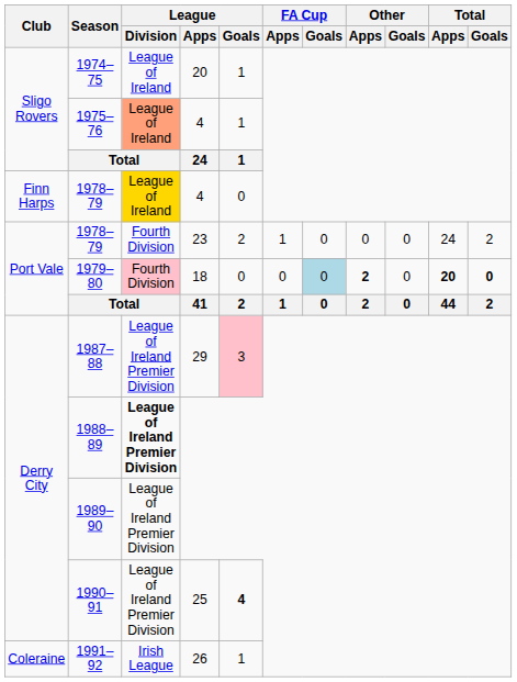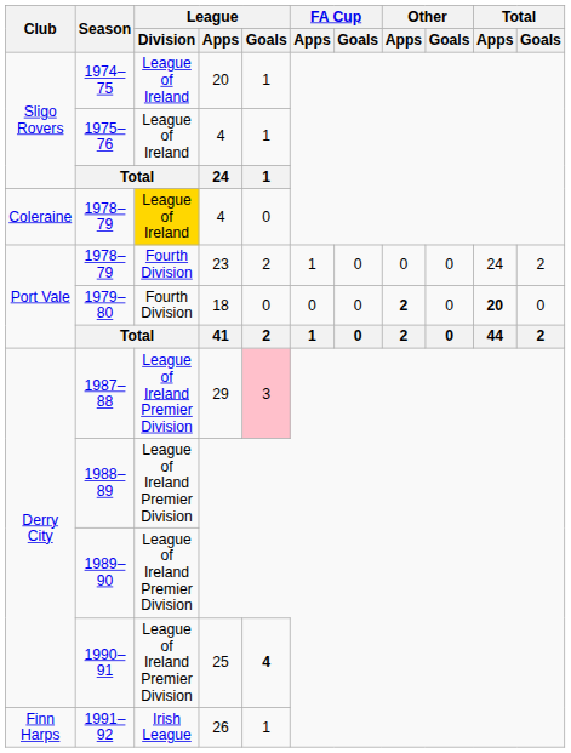 <table class="wikitable" style="text-align:center">
 <tr>
 <th rowspan="2">Club</th>
 <th rowspan="2">Season</th>
 <th colspan="3">League</th>
 <th colspan="2"><a href='#'>FA Cup</a></th>
 <th colspan="2">Other</th>
 <th colspan="2">Total</th>
 </tr>
 <tr>
 <th>Division</th>
 <th>Apps</th>
 <th>Goals</th>
 <th>Apps</th>
 <th>Goals</th>
 <th>Apps</th>
 <th>Goals</th>
 <th>Apps</th>
 <th>Goals</th>
 </tr>
 <tr>
 <td rowspan="3"><a href='#'>Sligo Rovers</a></td>
 <td><a href='#'>1974–75</a></td>
 <td><a href='#'>League of Ireland</a></td>
 <td>20</td>
 <td>1</td>
 </tr>
 <tr>
 <td><a href='#'>1975–76</a></td>
-<td style="background: lightsalmon;">League of Ireland</td>
+<td>League of Ireland</td>
 <td>4</td>
 <td>1</td>
 </tr>
 <tr>
 <th colspan="2">Total</th>
 <th>24</th>
 <th>1</th>
 </tr>
 <tr>
-<td><a href='#'>Finn Harps</a></td>
+<td><a href='#'>Coleraine</a></td>
 <td><a href='#'>1978–79</a></td>
 <td style="background: gold;">League of Ireland</td>
 <td>4</td>
 <td>0</td>
 </tr>
 <tr>
 <td rowspan="3"><a href='#'>Port Vale</a></td>
 <td><a href='#'>1978–79</a></td>
 <td><a href='#'>Fourth Division</a></td>
 <td>23</td>
 <td>2</td>
 <td>1</td>
 <td>0</td>
 <td>0</td>
 <td>0</td>
 <td>24</td>
 <td>2</td>
 </tr>
 <tr>
 <td><a href='#'>1979–80</a></td>
-<td style="background: pink;">Fourth Division</td>
+<td>Fourth Division</td>
 <td>18</td>
 <td>0</td>
 <td>0</td>
-<td style="background: lightblue;">0</td>
+<td>0</td>
 <td><strong>2</strong></td>
 <td>0</td>
 <td><strong>20</strong></td>
-<td><strong>0</strong></td>
+<td>0</td>
 </tr>
 <tr>
 <th colspan="2">Total</th>
 <th>41</th>
 <th>2</th>
 <th>1</th>
 <th>0</th>
 <th>2</th>
 <th>0</th>
 <th>44</th>
 <th>2</th>
 </tr>
 <tr>
 <td rowspan="4"><a href='#'>Derry City</a></td>
 <td><a href='#'>1987–88</a></td>
 <td><a href='#'>League of Ireland Premier Division</a></td>
 <td>29</td>
 <td style="background: pink;">3</td>
 </tr>
 <tr>
 <td><a href='#'>1988–89</a></td>
-<td><strong>League of Ireland Premier Division</strong></td>
+<td>League of Ireland Premier Division</td>
 </tr>
 <tr>
 <td><a href='#'>1989–90</a></td>
 <td>League of Ireland Premier Division</td>
 </tr>
 <tr>
 <td><a href='#'>1990–91</a></td>
 <td>League of Ireland Premier Division</td>
 <td>25</td>
 <td><strong>4</strong></td>
 </tr>
 <tr>
-<td><a href='#'>Coleraine</a></td>
+<td><a href='#'>Finn Harps</a></td>
 <td><a href='#'>1991–92</a></td>
 <td><a href='#'>Irish League</a></td>
 <td>26</td>
 <td>1</td>
 </tr>
 </table>
